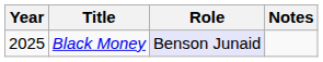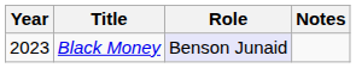 <table class="wikitable">
 <tr>
 <th>Year</th>
 <th>Title</th>
 <th>Role</th>
 <th>Notes</th>
 </tr>
 <tr>
-<td>2025</td>
+<td>2023</td>
 <td><em><a href='#'>Black Money</a></em></td>
 <td style="background: lavender;">Benson Junaid</td>
 <td></td>
 </tr>
 </table>
